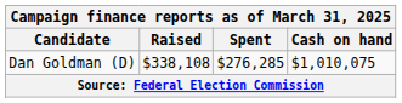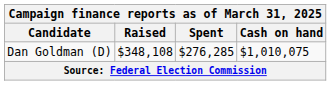 <table class="wikitable sortable">
 <tr>
 <th colspan=4>Campaign finance reports as of March 31, 2025</th>
 </tr>
 <tr style="text-align:center;">
 <th>Candidate</th>
 <th>Raised</th>
 <th>Spent</th>
 <th>Cash on hand</th>
 </tr>
 <tr>
 <td>Dan Goldman (D)</td>
-<td>$338,108</td>
+<td>$348,108</td>
 <td>$276,285</td>
 <td>$1,010,075</td>
 </tr>
 <tr>
 <th colspan="4"><small>Source: <a href='#'>Federal Election Commission</a></small></th>
 </tr>
 </table>
